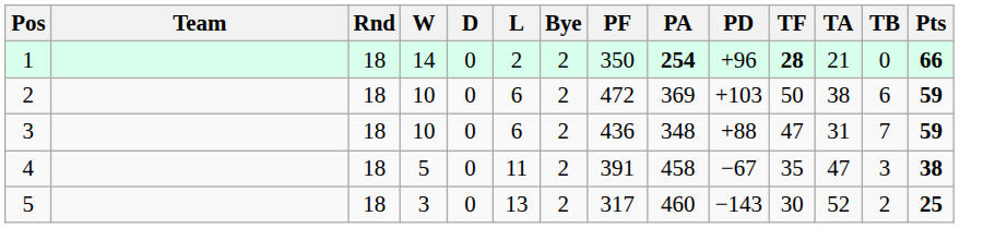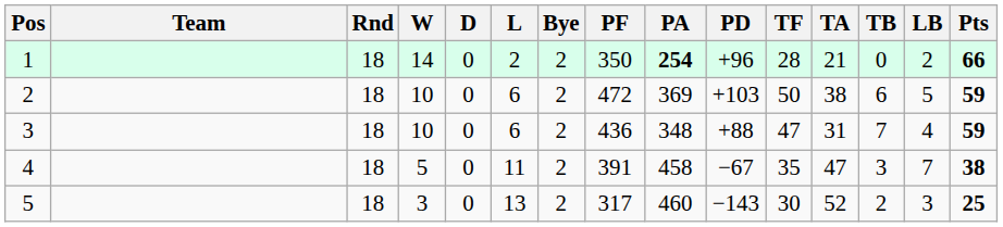 <table class="wikitable" style="text-align:center">
 <tr>
 <th style="width:25px">Pos</th>
 <th style="width:200px">Team</th>
 <th style="width:25px">Rnd</th>
 <th style="width:25px">W</th>
 <th style="width:25px">D</th>
 <th style="width:25px">L</th>
 <th style="width:25px">Bye</th>
 <th style="width:35px">PF</th>
 <th style="width:35px">PA</th>
 <th style="width:35px">PD</th>
 <th style="width:25px">TF</th>
 <th style="width:25px">TA</th>
 <th style="width:25px">TB</th>
+<th style="width:25px">LB</th>
 <th style="width:25px">Pts</th>
 </tr>
 <tr style="background:#d8ffeb">
 <td>1</td>
 <td style="text-align:left"></td>
 <td>18</td>
 <td>14</td>
 <td>0</td>
 <td>2</td>
 <td>2</td>
 <td>350</td>
 <td><strong>254</strong></td>
 <td>+96</td>
-<td><strong>28</strong></td>
+<td>28</td>
 <td>21</td>
 <td>0</td>
+<td>2</td>
 <td><strong>66</strong></td>
 </tr>
 <tr>
 <td>2</td>
 <td style="text-align:left"></td>
 <td>18</td>
 <td>10</td>
 <td>0</td>
 <td>6</td>
 <td>2</td>
 <td>472</td>
 <td>369</td>
 <td>+103</td>
 <td>50</td>
 <td>38</td>
 <td>6</td>
+<td>5</td>
 <td><strong>59</strong></td>
 </tr>
 <tr>
 <td>3</td>
 <td style="text-align:left"></td>
 <td>18</td>
 <td>10</td>
 <td>0</td>
 <td>6</td>
 <td>2</td>
 <td>436</td>
 <td>348</td>
 <td>+88</td>
 <td>47</td>
 <td>31</td>
 <td>7</td>
+<td>4</td>
 <td><strong>59</strong></td>
 </tr>
 <tr>
 <td>4</td>
 <td style="text-align:left"></td>
 <td>18</td>
 <td>5</td>
 <td>0</td>
 <td>11</td>
 <td>2</td>
 <td>391</td>
 <td>458</td>
 <td>−67</td>
 <td>35</td>
 <td>47</td>
 <td>3</td>
+<td>7</td>
 <td><strong>38</strong></td>
 </tr>
 <tr>
 <td>5</td>
 <td style="text-align:left"></td>
 <td>18</td>
 <td>3</td>
 <td>0</td>
 <td>13</td>
 <td>2</td>
 <td>317</td>
 <td>460</td>
 <td>−143</td>
 <td>30</td>
 <td>52</td>
 <td>2</td>
+<td>3</td>
 <td><strong>25</strong></td>
 </tr>
 </table>
